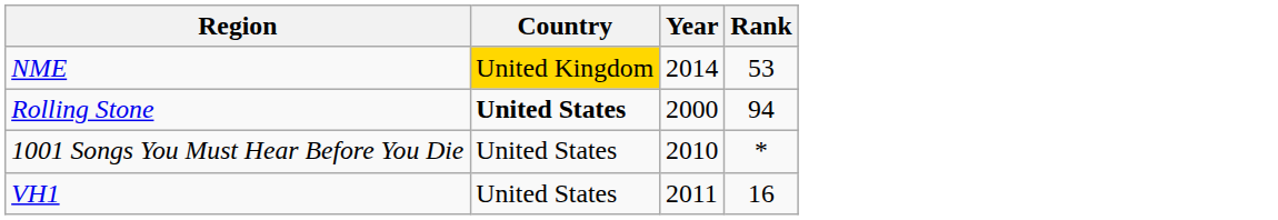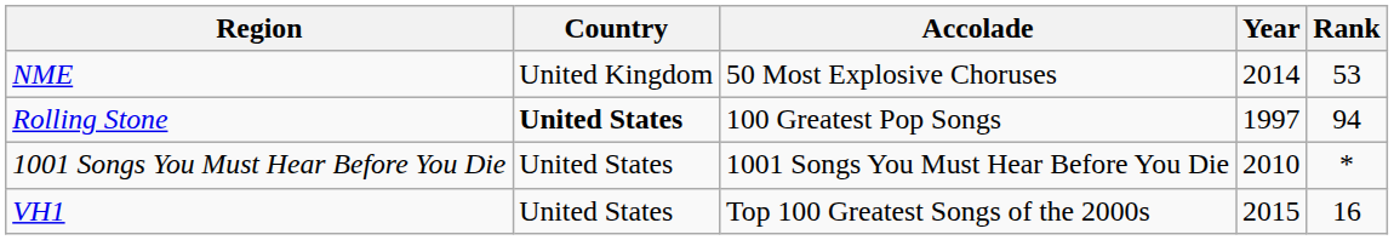 <table class="wikitable">
 <tr>
 <th>Region</th>
 <th>Country</th>
+<th>Accolade</th>
 <th>Year</th>
 <th>Rank</th>
 </tr>
 <tr>
 <td><em><a href='#'>NME</a></em></td>
-<td style="background: gold;">United Kingdom</td>
+<td>United Kingdom</td>
+<td>50 Most Explosive Choruses</td>
 <td>2014</td>
 <td align="center">53</td>
 </tr>
 <tr>
 <td><em><a href='#'>Rolling Stone</a></em></td>
 <td><strong>United States</strong></td>
-<td>2000</td>
+<td>100 Greatest Pop Songs</td>
+<td>1997</td>
 <td align="center">94</td>
 </tr>
 <tr>
 <td><em>1001 Songs You Must Hear Before You Die</em></td>
 <td>United States</td>
+<td>1001 Songs You Must Hear Before You Die</td>
 <td>2010</td>
 <td align="center">*</td>
 </tr>
 <tr>
 <td><em><a href='#'>VH1</a></em></td>
 <td>United States</td>
-<td>2011</td>
+<td>Top 100 Greatest Songs of the 2000s</td>
+<td>2015</td>
 <td align="center">16</td>
 </tr>
 </table>
